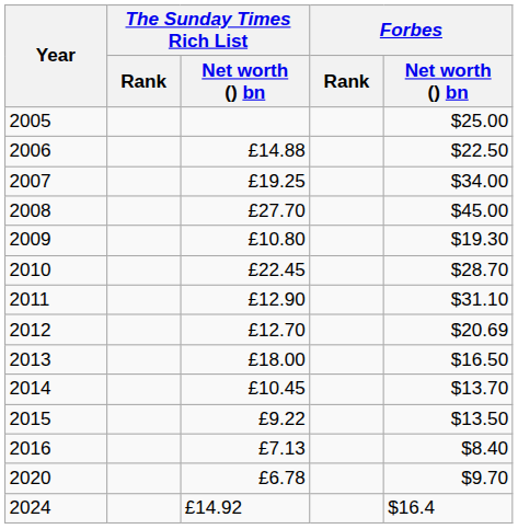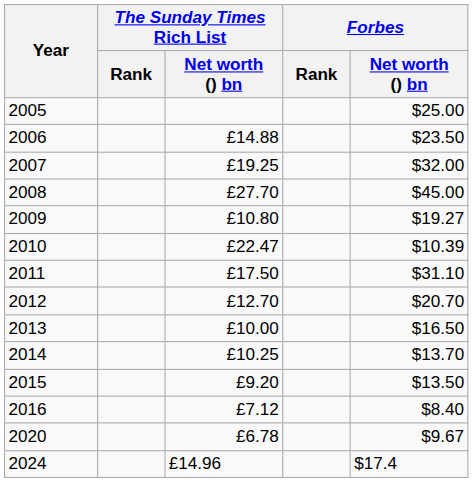 <table class="wikitable">
 <tr>
 <th rowspan=2>Year</th>
 <th colspan=2 width=40%><em><a href='#'>The Sunday Times</a></em><br><a href='#'>Rich List</a></th>
 <th colspan=2 width=40%><em><a href='#'>Forbes</a></em><br></th>
 </tr>
 <tr>
 <th>Rank</th>
 <th><a href='#'>Net worth</a><br>() <a href='#'>bn</a></th>
 <th>Rank</th>
 <th><a href='#'>Net worth</a><br>() <a href='#'>bn</a></th>
 </tr>
 <tr>
 <td>2005</td>
 <td align="center"></td>
 <td align="right"></td>
 <td align="center"></td>
 <td align="right">$25.00</td>
 </tr>
 <tr>
 <td>2006</td>
 <td align="center"></td>
 <td align="right">£14.88 </td>
 <td align="center"> </td>
-<td align="right">$22.50 </td>
+<td align="right">$23.50 </td>
 </tr>
 <tr>
 <td>2007</td>
 <td align="center"> </td>
 <td align="right">£19.25 </td>
 <td align="center"> </td>
-<td align="right">$34.00 </td>
+<td align="right">$32.00 </td>
 </tr>
 <tr>
 <td>2008</td>
 <td align="center"> </td>
 <td align="right">£27.70 </td>
 <td align="center"> </td>
 <td align="right">$45.00 </td>
 </tr>
 <tr>
 <td>2009</td>
 <td align="center"> </td>
 <td align="right">£10.80 </td>
 <td align="center"> </td>
-<td align="right">$19.30 </td>
+<td align="right">$19.27 </td>
 </tr>
 <tr>
 <td>2010</td>
 <td align="center"> </td>
-<td align="right">£22.45 </td>
+<td align="right">£22.47 </td>
 <td align="center"> </td>
-<td align="right">$28.70 </td>
+<td align="right">$10.39 </td>
 </tr>
 <tr>
 <td>2011</td>
 <td align="center"> </td>
-<td align="right">£12.90 </td>
+<td align="right">£17.50 </td>
 <td align="center"> </td>
 <td align="right">$31.10 </td>
 </tr>
 <tr>
 <td>2012</td>
 <td align="center"> </td>
 <td align="right">£12.70 </td>
 <td align="center"> </td>
-<td align="right">$20.69 </td>
+<td align="right">$20.70 </td>
 </tr>
 <tr>
 <td>2013</td>
 <td align="center"> </td>
-<td align="right">£18.00 </td>
+<td align="right">£10.00 </td>
 <td align="center"> </td>
 <td align="right">$16.50 </td>
 </tr>
 <tr>
 <td>2014</td>
 <td align="center"> </td>
-<td align="right">£10.45 </td>
+<td align="right">£10.25 </td>
 <td align="center"> </td>
 <td align="right">$13.70 </td>
 </tr>
 <tr>
 <td>2015</td>
 <td align="center"> </td>
-<td align="right">£9.22 </td>
+<td align="right">£9.20 </td>
 <td align="center"> </td>
 <td align="right">$13.50 </td>
 </tr>
 <tr>
 <td>2016</td>
 <td align="center"> </td>
-<td align="right">£7.13 </td>
+<td align="right">£7.12 </td>
 <td align="center"> </td>
 <td align="right">$8.40 </td>
 </tr>
 <tr>
 <td>2020</td>
 <td align="center"> </td>
 <td align="right">£6.78 </td>
 <td align="center"> </td>
-<td align="right">$9.70 </td>
+<td align="right">$9.67 </td>
 </tr>
 <tr>
 <td>2024</td>
 <td> </td>
-<td>£14.92 </td>
+<td>£14.96 </td>
 <td></td>
-<td>$16.4 </td>
+<td>$17.4 </td>
 </tr>
 </table>
